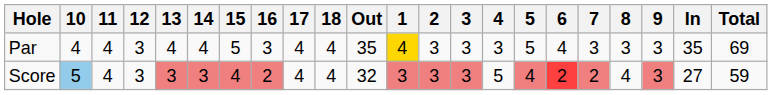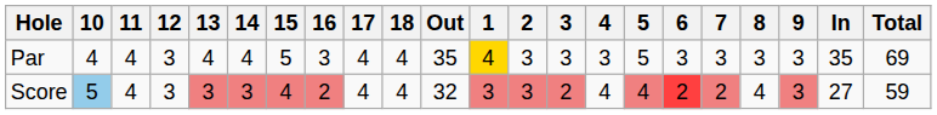 <table class=wikitable style="font-size: 95%; text-align:center">
 <tr>
 <th align="left">Hole</th>
 <th style="width:20px">10</th>
 <th style="width:20px">11</th>
 <th style="width:20px">12</th>
 <th style="width:20px">13</th>
 <th style="width:20px">14</th>
 <th style="width:20px">15</th>
 <th style="width:20px">16</th>
 <th style="width:20px">17</th>
 <th style="width:20px">18</th>
 <th style="width:25px">Out</th>
 <th style="width:20px">1</th>
 <th style="width:20px">2</th>
 <th style="width:20px">3</th>
 <th style="width:20px">4</th>
 <th style="width:20px">5</th>
 <th style="width:20px">6</th>
 <th style="width:20px">7</th>
 <th style="width:20px">8</th>
 <th style="width:20px">9</th>
 <th style="width:25px">In</th>
 <th style="width:40px">Total</th>
 </tr>
 <tr>
 <td align=left>Par</td>
 <td>4</td>
 <td>4</td>
 <td>3</td>
 <td>4</td>
 <td>4</td>
 <td>5</td>
 <td>3</td>
 <td>4</td>
 <td>4</td>
 <td>35</td>
 <td style="background: gold;">4</td>
 <td>3</td>
 <td>3</td>
 <td>3</td>
 <td>5</td>
-<td>4</td>
+<td>3</td>
 <td>3</td>
 <td>3</td>
 <td>3</td>
 <td>35</td>
 <td>69</td>
 </tr>
 <tr>
 <td align=left>Score</td>
 <td style="background:#93ccea;">5</td>
 <td>4</td>
 <td>3</td>
 <td style="background:#f08080;">3</td>
 <td style="background:#f08080;">3</td>
 <td style="background:#f08080;">4</td>
 <td style="background:#f08080;">2</td>
 <td>4</td>
 <td>4</td>
 <td>32</td>
 <td style="background:#f08080;">3</td>
 <td style="background:#f08080;">3</td>
-<td style="background:#f08080;">3</td>
-<td>5</td>
+<td style="background:#f08080;">2</td>
+<td>4</td>
 <td style="background:#f08080;">4</td>
 <td style="background:#ff4040;">2</td>
 <td style="background:#f08080;">2</td>
 <td>4</td>
 <td style="background:#f08080;">3</td>
 <td>27</td>
 <td>59</td>
 </tr>
 </table>
